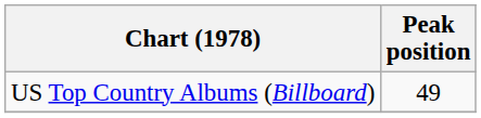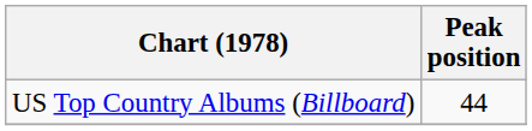 <table class="wikitable sortable">
 <tr>
 <th align="left">Chart (1978)</th>
 <th align="center">Peak<br>position</th>
 </tr>
 <tr>
 <td align="left">US <a href='#'>Top Country Albums</a> (<em><a href='#'>Billboard</a></em>)</td>
-<td align="center">49</td>
+<td align="center">44</td>
 </tr>
 <tr>
 </tr>
 </table>
